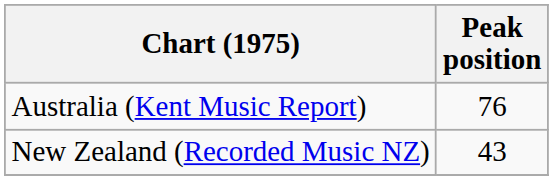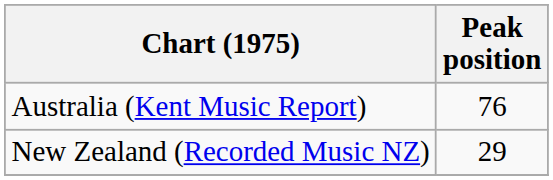 <table class="wikitable">
 <tr>
 <th>Chart (1975)</th>
 <th>Peak<br>position</th>
 </tr>
 <tr>
 <td>Australia (<a href='#'>Kent Music Report</a>)</td>
 <td align="center">76</td>
 </tr>
 <tr>
 <td>New Zealand (<a href='#'>Recorded Music NZ</a>)</td>
-<td align="center">43</td>
+<td align="center">29</td>
 </tr>
 <tr>
 </tr>
 </table>
